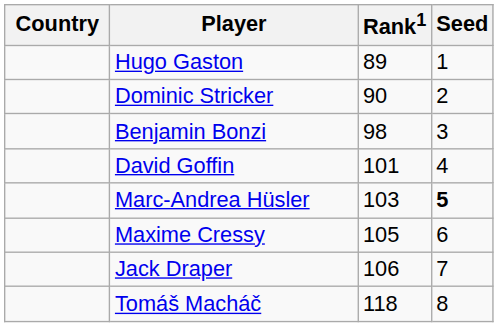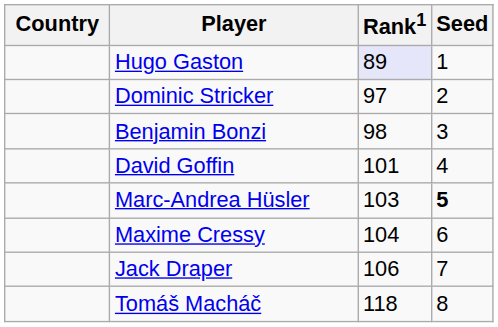 <table class="sortable wikitable">
 <tr>
 <th width="70">Country</th>
 <th width="175">Player</th>
 <th>Rank<sup>1</sup></th>
 <th>Seed</th>
 </tr>
 <tr>
 <td></td>
 <td><a href='#'>Hugo Gaston</a></td>
-<td>89</td>
+<td style="background: lavender;">89</td>
 <td>1</td>
 </tr>
 <tr>
 <td></td>
 <td><a href='#'>Dominic Stricker</a></td>
-<td>90</td>
+<td>97</td>
 <td>2</td>
 </tr>
 <tr>
 <td></td>
 <td><a href='#'>Benjamin Bonzi</a></td>
 <td>98</td>
 <td>3</td>
 </tr>
 <tr>
 <td></td>
 <td><a href='#'>David Goffin</a></td>
 <td>101</td>
 <td>4</td>
 </tr>
 <tr>
 <td></td>
 <td><a href='#'>Marc-Andrea Hüsler</a></td>
 <td>103</td>
 <td><strong>5</strong></td>
 </tr>
 <tr>
 <td></td>
 <td><a href='#'>Maxime Cressy</a></td>
-<td>105</td>
+<td>104</td>
 <td>6</td>
 </tr>
 <tr>
 <td></td>
 <td><a href='#'>Jack Draper</a></td>
 <td>106</td>
 <td>7</td>
 </tr>
 <tr>
 <td></td>
 <td><a href='#'>Tomáš Macháč</a></td>
 <td>118</td>
 <td>8</td>
 </tr>
 </table>
